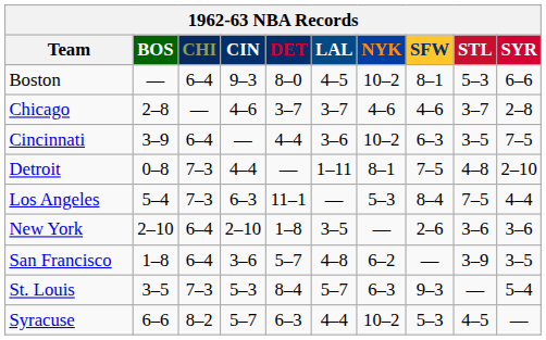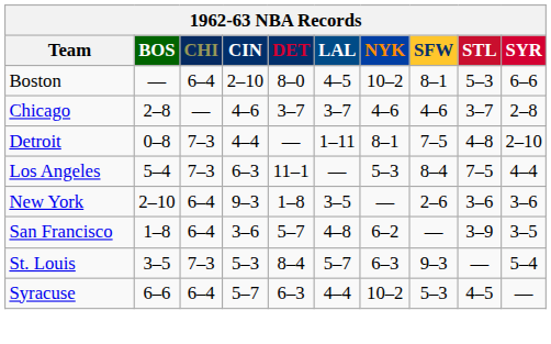 <table class="wikitable" style="font-size:95%; text-align:center;">
 <tr>
 <th colspan=10>1962-63 NBA Records</th>
 </tr>
 <tr>
 <th width=100>Team</th>
 <th style="background:#006400;color:#FFFFFF;width=35">BOS</th>
 <th style="background:#052A61;color:#979757;width=35">CHI</th>
 <th style="background:#012F6B;color:#FFFFFF;width=35">CIN</th>
 <th style="background:#012F6B;color:#D40032;width=35">DET</th>
 <th style="background:#004B87;color:#FFFFFF;width=35">LAL</th>
 <th style="background:#003EA4;color:#FF8C00;width=35">NYK</th>
 <th style="background:#FFC62C;color:#012D6C;width=35">SFW</th>
 <th style="background:#C90F2E;color:#FFFFFF;width=35">STL</th>
 <th style="background:#D40032;color:#FFFFFF;width=35">SYR</th>
 </tr>
 <tr>
 <td style="text-align:left;">Boston</td>
 <td>—</td>
 <td>6–4</td>
-<td>9–3</td>
+<td>2–10</td>
 <td>8–0</td>
 <td>4–5</td>
 <td>10–2</td>
 <td>8–1</td>
 <td>5–3</td>
 <td>6–6</td>
 </tr>
 <tr>
 <td style="text-align:left;"><a href='#'>Chicago</a></td>
 <td>2–8</td>
 <td>—</td>
 <td>4–6</td>
 <td>3–7</td>
 <td>3–7</td>
 <td>4–6</td>
 <td>4–6</td>
 <td>3–7</td>
 <td>2–8</td>
-</tr>
-<tr>
-<td style="text-align:left;"><a href='#'>Cincinnati</a></td>
-<td>3–9</td>
-<td>6–4</td>
-<td>—</td>
-<td>4–4</td>
-<td>3–6</td>
-<td>10–2</td>
-<td>6–3</td>
-<td>3–5</td>
-<td>7–5</td>
 </tr>
 <tr>
 <td style="text-align:left;"><a href='#'>Detroit</a></td>
 <td>0–8</td>
 <td>7–3</td>
 <td>4–4</td>
 <td>—</td>
 <td>1–11</td>
 <td>8–1</td>
 <td>7–5</td>
 <td>4–8</td>
 <td>2–10</td>
 </tr>
 <tr>
 <td style="text-align:left;"><a href='#'>Los Angeles</a></td>
 <td>5–4</td>
 <td>7–3</td>
 <td>6–3</td>
 <td>11–1</td>
 <td>—</td>
 <td>5–3</td>
 <td>8–4</td>
 <td>7–5</td>
 <td>4–4</td>
 </tr>
 <tr>
 <td style="text-align:left;"><a href='#'>New York</a></td>
 <td>2–10</td>
 <td>6–4</td>
-<td>2–10</td>
+<td>9–3</td>
 <td>1–8</td>
 <td>3–5</td>
 <td>—</td>
 <td>2–6</td>
 <td>3–6</td>
 <td>3–6</td>
 </tr>
 <tr>
 <td style="text-align:left;"><a href='#'>San Francisco</a></td>
 <td>1–8</td>
 <td>6–4</td>
 <td>3–6</td>
 <td>5–7</td>
 <td>4–8</td>
 <td>6–2</td>
 <td>—</td>
 <td>3–9</td>
 <td>3–5</td>
 </tr>
 <tr>
 <td style="text-align:left;"><a href='#'>St. Louis</a></td>
 <td>3–5</td>
 <td>7–3</td>
 <td>5–3</td>
 <td>8–4</td>
 <td>5–7</td>
 <td>6–3</td>
 <td>9–3</td>
 <td>—</td>
 <td>5–4</td>
 </tr>
 <tr>
 <td style="text-align:left;"><a href='#'>Syracuse</a></td>
 <td>6–6</td>
-<td>8–2</td>
+<td>6–4</td>
 <td>5–7</td>
 <td>6–3</td>
 <td>4–4</td>
 <td>10–2</td>
 <td>5–3</td>
 <td>4–5</td>
 <td>—</td>
 </tr>
 </table>
